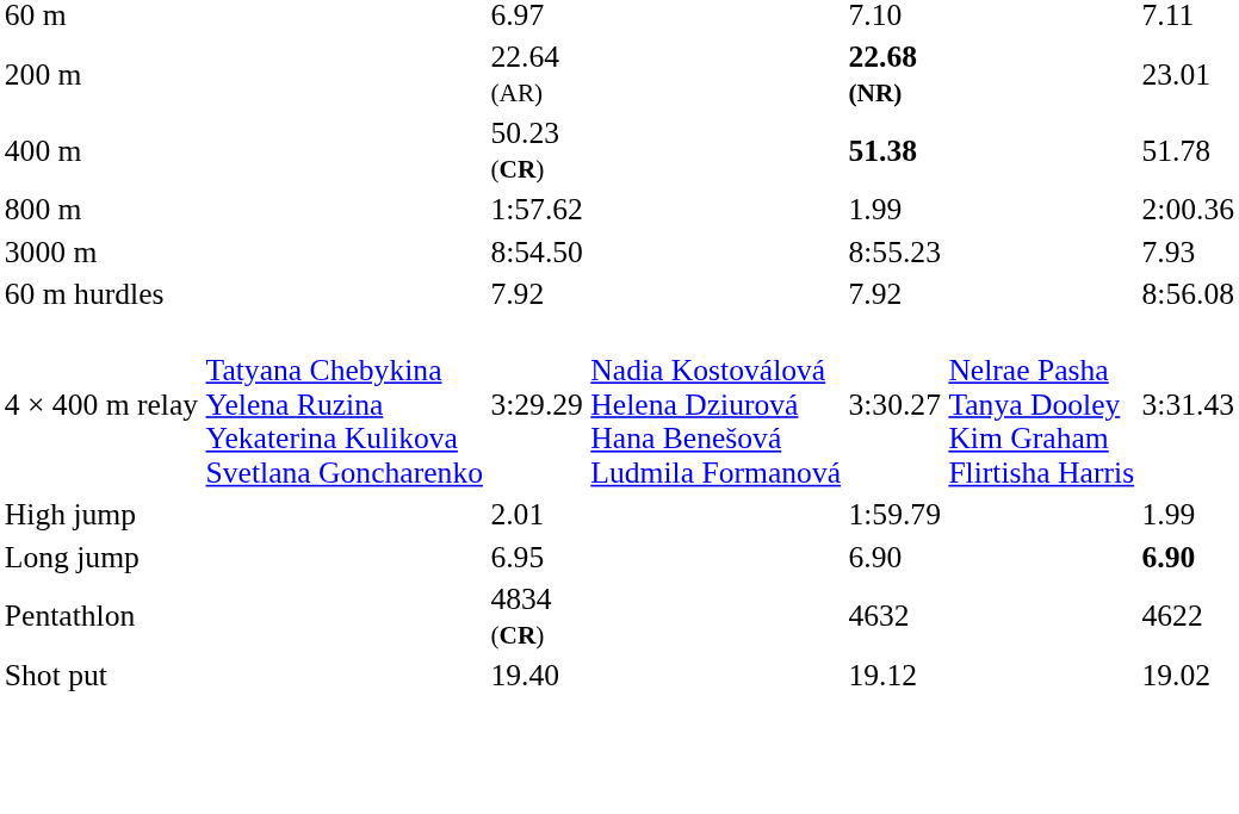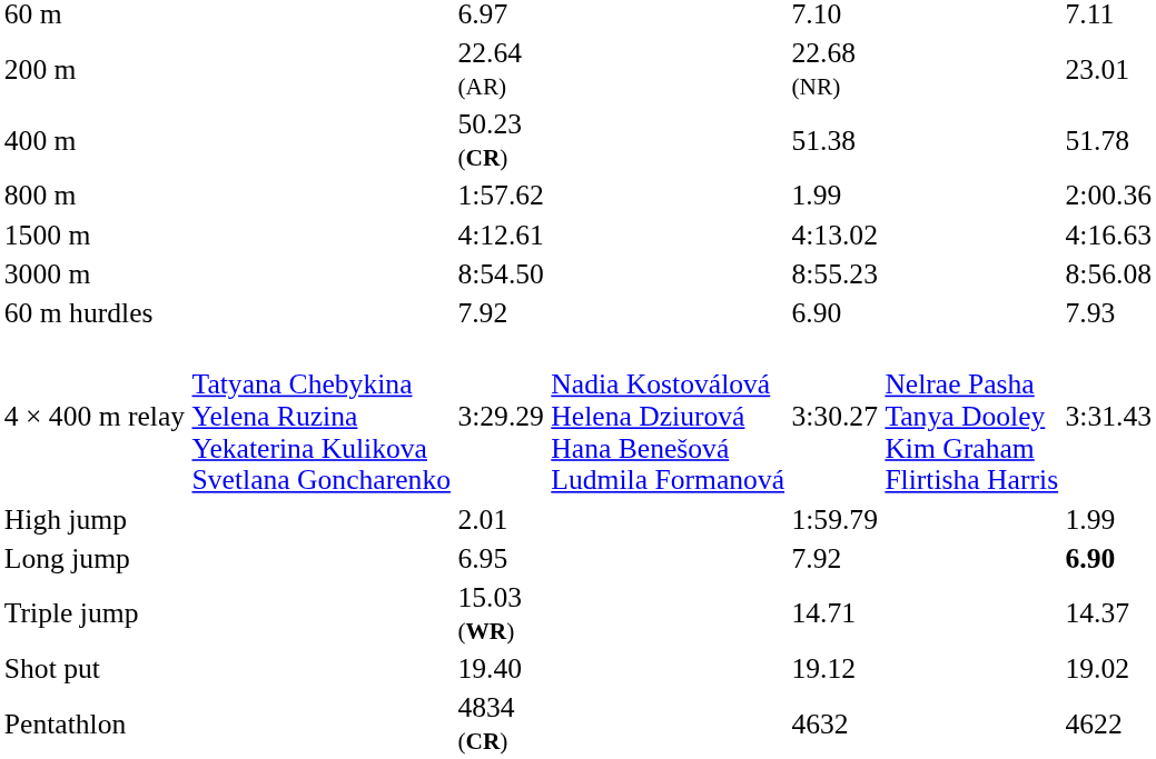 <table>
 <tr>
 <td>60 m<br></td>
 <td></td>
 <td>6.97</td>
 <td></td>
 <td>7.10</td>
 <td></td>
 <td>7.11</td>
 </tr>
 <tr>
 <td>200 m<br></td>
 <td></td>
 <td>22.64<br><small>(AR)</small></td>
 <td></td>
-<td><strong>22.68<br><small>(NR)</small></strong></td>
+<td>22.68<br><small>(NR)</small></td>
 <td></td>
 <td>23.01</td>
 </tr>
 <tr>
 <td>400 m<br></td>
 <td></td>
 <td>50.23<br><small>(<strong>CR</strong>)</small></td>
 <td></td>
-<td><strong>51.38</strong></td>
+<td>51.38</td>
 <td></td>
 <td>51.78</td>
 </tr>
 <tr>
 <td>800 m<br></td>
 <td></td>
 <td>1:57.62</td>
 <td></td>
 <td>1.99</td>
 <td></td>
 <td>2:00.36</td>
 </tr>
 <tr>
+<td>1500 m<br></td>
+<td></td>
+<td>4:12.61</td>
+<td></td>
+<td>4:13.02</td>
+<td></td>
+<td>4:16.63</td>
+</tr>
+<tr>
 <td>3000 m<br></td>
 <td></td>
 <td>8:54.50</td>
 <td></td>
 <td>8:55.23</td>
 <td></td>
-<td>7.93</td>
+<td>8:56.08</td>
 </tr>
 <tr>
 <td>60 m hurdles<br></td>
 <td></td>
 <td>7.92</td>
 <td></td>
-<td>7.92</td>
+<td>6.90</td>
 <td></td>
-<td>8:56.08</td>
+<td>7.93</td>
 </tr>
 <tr>
 <td>4 × 400 m relay<br></td>
 <td><br><a href='#'>Tatyana Chebykina</a><br><a href='#'>Yelena Ruzina</a><br><a href='#'>Yekaterina Kulikova</a><br><a href='#'>Svetlana Goncharenko</a></td>
 <td>3:29.29</td>
 <td><br><a href='#'>Nadia Kostoválová</a><br><a href='#'>Helena Dziurová</a><br><a href='#'>Hana Benešová</a><br><a href='#'>Ludmila Formanová</a></td>
 <td>3:30.27</td>
 <td><br><a href='#'>Nelrae Pasha</a><br><a href='#'>Tanya Dooley</a><br><a href='#'>Kim Graham</a><br><a href='#'>Flirtisha Harris</a></td>
 <td>3:31.43</td>
 </tr>
 <tr>
 <td>High jump<br></td>
 <td></td>
 <td>2.01</td>
 <td></td>
 <td>1:59.79</td>
 <td></td>
 <td>1.99</td>
 </tr>
 <tr>
 <td>Long jump<br></td>
 <td></td>
 <td>6.95</td>
 <td></td>
-<td>6.90</td>
+<td>7.92</td>
 <td></td>
 <td><strong>6.90</strong></td>
+</tr>
+<tr>
+<td>Triple jump<br></td>
+<td></td>
+<td>15.03<br><small>(<strong>WR</strong>)</small></td>
+<td></td>
+<td>14.71</td>
+<td></td>
+<td>14.37</td>
+</tr>
+<tr>
+<td>Shot put<br></td>
+<td></td>
+<td>19.40</td>
+<td></td>
+<td>19.12</td>
+<td></td>
+<td>19.02</td>
 </tr>
 <tr>
 <td>Pentathlon<br></td>
 <td></td>
 <td>4834<br><small>(<strong>CR</strong>)</small></td>
 <td></td>
 <td>4632</td>
 <td></td>
 <td>4622</td>
 </tr>
 <tr>
-<td>Shot put<br></td>
-<td></td>
-<td>19.40</td>
-<td></td>
-<td>19.12</td>
-<td></td>
-<td>19.02</td>
-</tr>
-<tr>
 </tr>
 </table>
